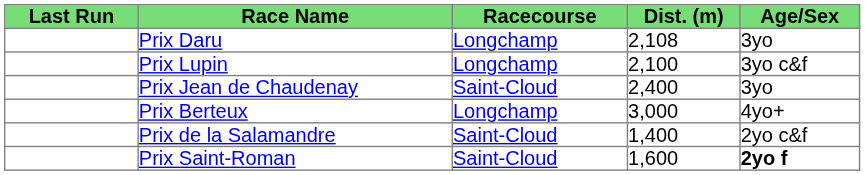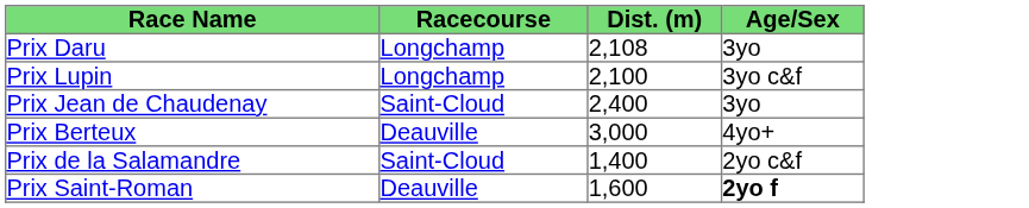 <table class = "sortable" | border="1" cellpadding="0" style="border-collapse: collapse; font-size:90%">
 <tr bgcolor="#77dd77" align="center">
-<th>Last Run</th>
 <th>Race Name</th>
 <th>Racecourse</th>
 <th>Dist. (m)</th>
 <th>Age/Sex</th>
 </tr>
 <tr>
-<td width=95px></td>
 <td width=225px><a href='#'>Prix Daru</a></td>
 <td width=125px><a href='#'>Longchamp</a></td>
 <td width=80px>2,108</td>
 <td width=85px>3yo</td>
 </tr>
 <tr>
-<td></td>
 <td><a href='#'>Prix Lupin</a></td>
 <td><a href='#'>Longchamp</a></td>
 <td>2,100</td>
 <td>3yo c&f</td>
 </tr>
 <tr>
-<td></td>
 <td><a href='#'>Prix Jean de Chaudenay</a></td>
 <td><a href='#'>Saint-Cloud</a></td>
 <td>2,400</td>
 <td>3yo</td>
 </tr>
 <tr>
-<td></td>
 <td><a href='#'>Prix Berteux</a></td>
-<td><a href='#'>Longchamp</a></td>
+<td><a href='#'>Deauville</a></td>
 <td>3,000</td>
 <td>4yo+</td>
 </tr>
 <tr>
-<td></td>
 <td><a href='#'>Prix de la Salamandre</a></td>
 <td><a href='#'>Saint-Cloud</a></td>
 <td>1,400</td>
 <td>2yo c&f</td>
 </tr>
 <tr>
-<td></td>
 <td><a href='#'>Prix Saint-Roman</a></td>
-<td><a href='#'>Saint-Cloud</a></td>
+<td><a href='#'>Deauville</a></td>
 <td>1,600</td>
 <td><strong>2yo f</strong></td>
 </tr>
 </table>
